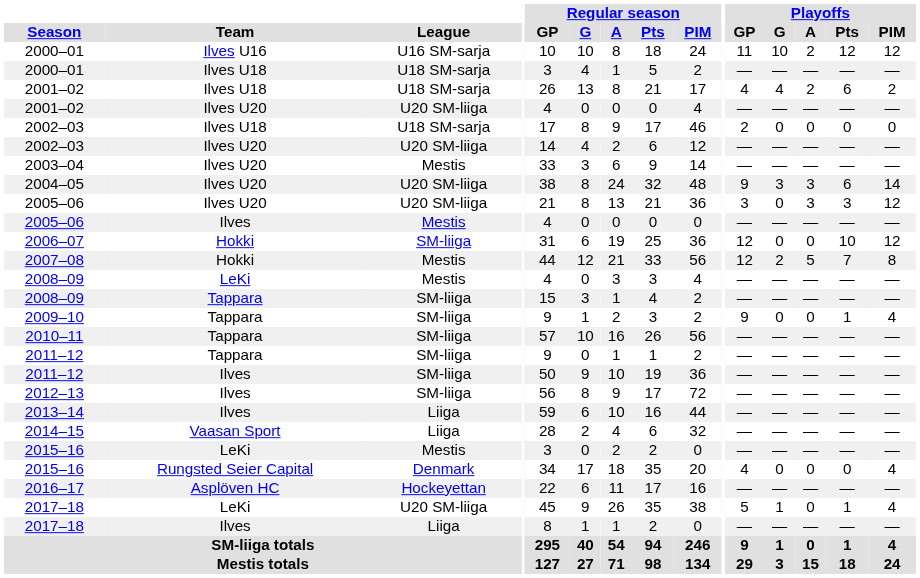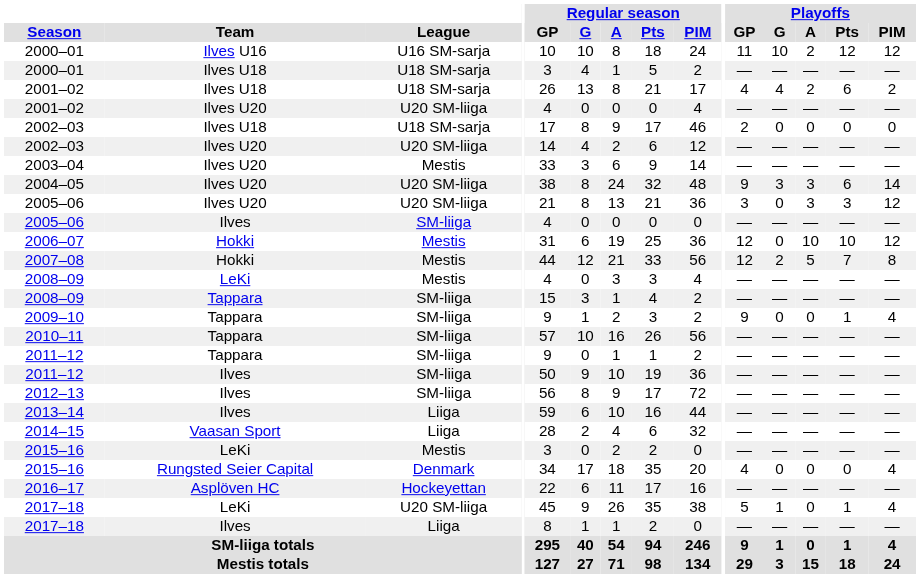 <table border="0" cellpadding="1" cellspacing="0" style="text-align:center; width:60em">
 <tr bgcolor="#e0e0e0">
 <th colspan="3" bgcolor="#ffffff"></th>
 <th rowspan="99" bgcolor="#ffffff"></th>
 <th colspan="5"><a href='#'>Regular season</a></th>
 <th rowspan="99" bgcolor="#ffffff"></th>
 <th colspan="5"><a href='#'>Playoffs</a></th>
 </tr>
 <tr bgcolor="#e0e0e0">
 <th><a href='#'>Season</a></th>
 <th>Team</th>
 <th>League</th>
 <th>GP</th>
 <th><a href='#'>G</a></th>
 <th><a href='#'>A</a></th>
 <th><a href='#'>Pts</a></th>
 <th><a href='#'>PIM</a></th>
 <th>GP</th>
 <th>G</th>
 <th>A</th>
 <th>Pts</th>
 <th>PIM</th>
 </tr>
 <tr>
 <td>2000–01</td>
 <td><a href='#'>Ilves</a> U16</td>
 <td>U16 SM-sarja</td>
 <td>10</td>
 <td>10</td>
 <td>8</td>
 <td>18</td>
 <td>24</td>
 <td>11</td>
 <td>10</td>
 <td>2</td>
 <td>12</td>
 <td>12</td>
 </tr>
 <tr bgcolor="#f0f0f0">
 <td>2000–01</td>
 <td>Ilves U18</td>
 <td>U18 SM-sarja</td>
 <td>3</td>
 <td>4</td>
 <td>1</td>
 <td>5</td>
 <td>2</td>
 <td>—</td>
 <td>—</td>
 <td>—</td>
 <td>—</td>
 <td>—</td>
 </tr>
 <tr>
 <td>2001–02</td>
 <td>Ilves U18</td>
 <td>U18 SM-sarja</td>
 <td>26</td>
 <td>13</td>
 <td>8</td>
 <td>21</td>
 <td>17</td>
 <td>4</td>
 <td>4</td>
 <td>2</td>
 <td>6</td>
 <td>2</td>
 </tr>
 <tr bgcolor="#f0f0f0">
 <td>2001–02</td>
 <td>Ilves U20</td>
 <td>U20 SM-liiga</td>
 <td>4</td>
 <td>0</td>
 <td>0</td>
 <td>0</td>
 <td>4</td>
 <td>—</td>
 <td>—</td>
 <td>—</td>
 <td>—</td>
 <td>—</td>
 </tr>
 <tr>
 <td>2002–03</td>
 <td>Ilves U18</td>
 <td>U18 SM-sarja</td>
 <td>17</td>
 <td>8</td>
 <td>9</td>
 <td>17</td>
 <td>46</td>
 <td>2</td>
 <td>0</td>
 <td>0</td>
 <td>0</td>
 <td>0</td>
 </tr>
 <tr bgcolor="#f0f0f0">
 <td>2002–03</td>
 <td>Ilves U20</td>
 <td>U20 SM-liiga</td>
 <td>14</td>
 <td>4</td>
 <td>2</td>
 <td>6</td>
 <td>12</td>
 <td>—</td>
 <td>—</td>
 <td>—</td>
 <td>—</td>
 <td>—</td>
 </tr>
 <tr>
 <td>2003–04</td>
 <td>Ilves U20</td>
 <td>Mestis</td>
 <td>33</td>
 <td>3</td>
 <td>6</td>
 <td>9</td>
 <td>14</td>
 <td>—</td>
 <td>—</td>
 <td>—</td>
 <td>—</td>
 <td>—</td>
 </tr>
 <tr bgcolor="#f0f0f0">
 <td>2004–05</td>
 <td>Ilves U20</td>
 <td>U20 SM-liiga</td>
 <td>38</td>
 <td>8</td>
 <td>24</td>
 <td>32</td>
 <td>48</td>
 <td>9</td>
 <td>3</td>
 <td>3</td>
 <td>6</td>
 <td>14</td>
 </tr>
 <tr>
 <td>2005–06</td>
 <td>Ilves U20</td>
 <td>U20 SM-liiga</td>
 <td>21</td>
 <td>8</td>
 <td>13</td>
 <td>21</td>
 <td>36</td>
 <td>3</td>
 <td>0</td>
 <td>3</td>
 <td>3</td>
 <td>12</td>
 </tr>
 <tr bgcolor="#f0f0f0">
 <td><a href='#'>2005–06</a></td>
 <td>Ilves</td>
-<td><a href='#'>Mestis</a></td>
+<td><a href='#'>SM-liiga</a></td>
 <td>4</td>
 <td>0</td>
 <td>0</td>
 <td>0</td>
 <td>0</td>
 <td>—</td>
 <td>—</td>
 <td>—</td>
 <td>—</td>
 <td>—</td>
 </tr>
 <tr>
 <td><a href='#'>2006–07</a></td>
 <td><a href='#'>Hokki</a></td>
-<td><a href='#'>SM-liiga</a></td>
+<td><a href='#'>Mestis</a></td>
 <td>31</td>
 <td>6</td>
 <td>19</td>
 <td>25</td>
 <td>36</td>
 <td>12</td>
 <td>0</td>
-<td>0</td>
+<td>10</td>
 <td>10</td>
 <td>12</td>
 </tr>
 <tr bgcolor="#f0f0f0">
 <td><a href='#'>2007–08</a></td>
 <td>Hokki</td>
 <td>Mestis</td>
 <td>44</td>
 <td>12</td>
 <td>21</td>
 <td>33</td>
 <td>56</td>
 <td>12</td>
 <td>2</td>
 <td>5</td>
 <td>7</td>
 <td>8</td>
 </tr>
 <tr>
 <td><a href='#'>2008–09</a></td>
 <td><a href='#'>LeKi</a></td>
 <td>Mestis</td>
 <td>4</td>
 <td>0</td>
 <td>3</td>
 <td>3</td>
 <td>4</td>
 <td>—</td>
 <td>—</td>
 <td>—</td>
 <td>—</td>
 <td>—</td>
 </tr>
 <tr bgcolor="#f0f0f0">
 <td><a href='#'>2008–09</a></td>
 <td><a href='#'>Tappara</a></td>
 <td>SM-liiga</td>
 <td>15</td>
 <td>3</td>
 <td>1</td>
 <td>4</td>
 <td>2</td>
 <td>—</td>
 <td>—</td>
 <td>—</td>
 <td>—</td>
 <td>—</td>
 </tr>
 <tr>
 <td><a href='#'>2009–10</a></td>
 <td>Tappara</td>
 <td>SM-liiga</td>
 <td>9</td>
 <td>1</td>
 <td>2</td>
 <td>3</td>
 <td>2</td>
 <td>9</td>
 <td>0</td>
 <td>0</td>
 <td>1</td>
 <td>4</td>
 </tr>
 <tr bgcolor="#f0f0f0">
 <td><a href='#'>2010–11</a></td>
 <td>Tappara</td>
 <td>SM-liiga</td>
 <td>57</td>
 <td>10</td>
 <td>16</td>
 <td>26</td>
 <td>56</td>
 <td>—</td>
 <td>—</td>
 <td>—</td>
 <td>—</td>
 <td>—</td>
 </tr>
 <tr>
 <td><a href='#'>2011–12</a></td>
 <td>Tappara</td>
 <td>SM-liiga</td>
 <td>9</td>
 <td>0</td>
 <td>1</td>
 <td>1</td>
 <td>2</td>
 <td>—</td>
 <td>—</td>
 <td>—</td>
 <td>—</td>
 <td>—</td>
 </tr>
 <tr bgcolor="#f0f0f0">
 <td><a href='#'>2011–12</a></td>
 <td>Ilves</td>
 <td>SM-liiga</td>
 <td>50</td>
 <td>9</td>
 <td>10</td>
 <td>19</td>
 <td>36</td>
 <td>—</td>
 <td>—</td>
 <td>—</td>
 <td>—</td>
 <td>—</td>
 </tr>
 <tr>
 <td><a href='#'>2012–13</a></td>
 <td>Ilves</td>
 <td>SM-liiga</td>
 <td>56</td>
 <td>8</td>
 <td>9</td>
 <td>17</td>
 <td>72</td>
 <td>—</td>
 <td>—</td>
 <td>—</td>
 <td>—</td>
 <td>—</td>
 </tr>
 <tr bgcolor="#f0f0f0">
 <td><a href='#'>2013–14</a></td>
 <td>Ilves</td>
 <td>Liiga</td>
 <td>59</td>
 <td>6</td>
 <td>10</td>
 <td>16</td>
 <td>44</td>
 <td>—</td>
 <td>—</td>
 <td>—</td>
 <td>—</td>
 <td>—</td>
 </tr>
 <tr>
 <td><a href='#'>2014–15</a></td>
 <td><a href='#'>Vaasan Sport</a></td>
 <td>Liiga</td>
 <td>28</td>
 <td>2</td>
 <td>4</td>
 <td>6</td>
 <td>32</td>
 <td>—</td>
 <td>—</td>
 <td>—</td>
 <td>—</td>
 <td>—</td>
 </tr>
 <tr bgcolor="#f0f0f0">
 <td><a href='#'>2015–16</a></td>
 <td>LeKi</td>
 <td>Mestis</td>
 <td>3</td>
 <td>0</td>
 <td>2</td>
 <td>2</td>
 <td>0</td>
 <td>—</td>
 <td>—</td>
 <td>—</td>
 <td>—</td>
 <td>—</td>
 </tr>
 <tr>
 <td><a href='#'>2015–16</a></td>
 <td><a href='#'>Rungsted Seier Capital</a></td>
 <td><a href='#'>Denmark</a></td>
 <td>34</td>
 <td>17</td>
 <td>18</td>
 <td>35</td>
 <td>20</td>
 <td>4</td>
 <td>0</td>
 <td>0</td>
 <td>0</td>
 <td>4</td>
 </tr>
 <tr bgcolor="#f0f0f0">
 <td><a href='#'>2016–17</a></td>
 <td><a href='#'>Asplöven HC</a></td>
 <td><a href='#'>Hockeyettan</a></td>
 <td>22</td>
 <td>6</td>
 <td>11</td>
 <td>17</td>
 <td>16</td>
 <td>—</td>
 <td>—</td>
 <td>—</td>
 <td>—</td>
 <td>—</td>
 </tr>
 <tr>
 <td><a href='#'>2017–18</a></td>
 <td>LeKi</td>
 <td>U20 SM-liiga</td>
 <td>45</td>
 <td>9</td>
 <td>26</td>
 <td>35</td>
 <td>38</td>
 <td>5</td>
 <td>1</td>
 <td>0</td>
 <td>1</td>
 <td>4</td>
 </tr>
 <tr bgcolor="#f0f0f0">
 <td><a href='#'>2017–18</a></td>
 <td>Ilves</td>
 <td>Liiga</td>
 <td>8</td>
 <td>1</td>
 <td>1</td>
 <td>2</td>
 <td>0</td>
 <td>—</td>
 <td>—</td>
 <td>—</td>
 <td>—</td>
 <td>—</td>
 </tr>
 <tr>
 </tr>
 <tr ALIGN="center" bgcolor="#e0e0e0">
 <th colspan="3">SM-liiga totals</th>
 <th ALIGN="center">295</th>
 <th ALIGN="center">40</th>
 <th ALIGN="center">54</th>
 <th ALIGN="center">94</th>
 <th ALIGN="center">246</th>
 <th ALIGN="center">9</th>
 <th ALIGN="center">1</th>
 <th ALIGN="center">0</th>
 <th ALIGN="center">1</th>
 <th ALIGN="center">4</th>
 </tr>
 <tr>
 </tr>
 <tr ALIGN="center" bgcolor="#e0e0e0">
 <th colspan="3">Mestis totals</th>
 <th ALIGN="center">127</th>
 <th ALIGN="center">27</th>
 <th ALIGN="center">71</th>
 <th ALIGN="center">98</th>
 <th ALIGN="center">134</th>
 <th ALIGN="center">29</th>
 <th ALIGN="center">3</th>
 <th ALIGN="center">15</th>
 <th ALIGN="center">18</th>
 <th ALIGN="center">24</th>
 </tr>
 </table>
